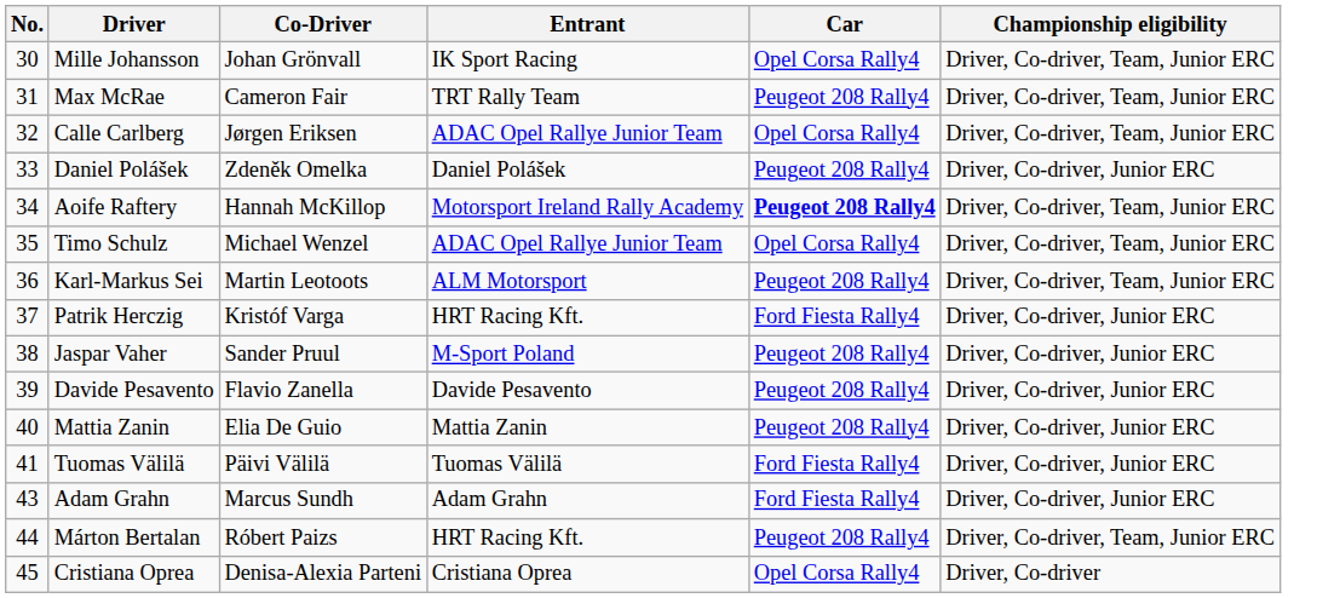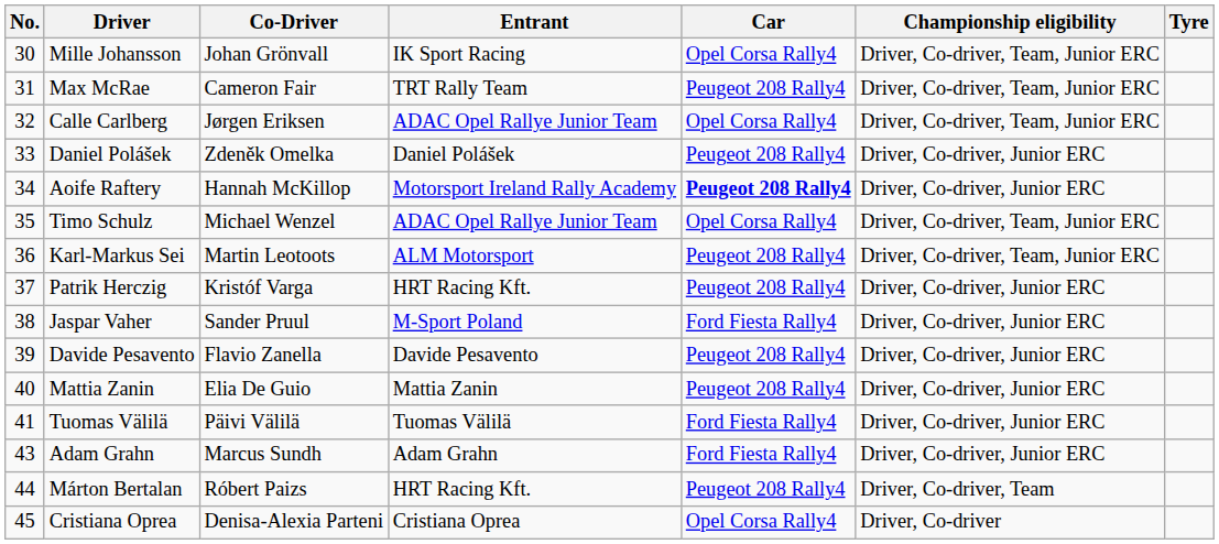 <table class="wikitable" style="font-size: 85%;">
 <tr>
 <th>No.</th>
 <th>Driver</th>
 <th>Co-Driver</th>
 <th>Entrant</th>
 <th>Car</th>
 <th>Championship eligibility</th>
+<th>Tyre</th>
 </tr>
 <tr>
 <td align="center">30</td>
 <td> Mille Johansson</td>
 <td> Johan Grönvall</td>
 <td> IK Sport Racing</td>
 <td><a href='#'>Opel Corsa Rally4</a></td>
 <td>Driver, Co-driver, Team, Junior ERC</td>
+<td align="center"></td>
 </tr>
 <tr>
 <td align="center">31</td>
 <td> Max McRae</td>
 <td> Cameron Fair</td>
 <td> TRT Rally Team</td>
 <td><a href='#'>Peugeot 208 Rally4</a></td>
 <td>Driver, Co-driver, Team, Junior ERC</td>
+<td align="center"></td>
 </tr>
 <tr>
 <td align="center">32</td>
 <td> Calle Carlberg</td>
 <td> Jørgen Eriksen</td>
 <td> <a href='#'>ADAC Opel Rallye Junior Team</a></td>
 <td><a href='#'>Opel Corsa Rally4</a></td>
 <td>Driver, Co-driver, Team, Junior ERC</td>
+<td align="center"></td>
 </tr>
 <tr>
 <td align="center">33</td>
 <td> Daniel Polášek</td>
 <td> Zdeněk Omelka</td>
 <td> Daniel Polášek</td>
 <td><a href='#'>Peugeot 208 Rally4</a></td>
 <td>Driver, Co-driver, Junior ERC</td>
+<td align="center"></td>
 </tr>
 <tr>
 <td align="center">34</td>
 <td> Aoife Raftery</td>
 <td> Hannah McKillop</td>
 <td> <a href='#'>Motorsport Ireland Rally Academy</a></td>
 <td><strong><a href='#'>Peugeot 208 Rally4</a></strong></td>
-<td>Driver, Co-driver, Team, Junior ERC</td>
+<td>Driver, Co-driver, Junior ERC</td>
+<td align="center"></td>
 </tr>
 <tr>
 <td align="center">35</td>
 <td> Timo Schulz</td>
 <td> Michael Wenzel</td>
 <td> <a href='#'>ADAC Opel Rallye Junior Team</a></td>
 <td><a href='#'>Opel Corsa Rally4</a></td>
 <td>Driver, Co-driver, Team, Junior ERC</td>
+<td align="center"></td>
 </tr>
 <tr>
 <td align="center">36</td>
 <td> Karl-Markus Sei</td>
 <td> Martin Leotoots</td>
 <td> <a href='#'>ALM Motorsport</a></td>
 <td><a href='#'>Peugeot 208 Rally4</a></td>
 <td>Driver, Co-driver, Team, Junior ERC</td>
+<td align="center"></td>
 </tr>
 <tr>
 <td align="center">37</td>
 <td> Patrik Herczig</td>
 <td> Kristóf Varga</td>
 <td> HRT Racing Kft.</td>
-<td><a href='#'>Ford Fiesta Rally4</a></td>
+<td><a href='#'>Peugeot 208 Rally4</a></td>
 <td>Driver, Co-driver, Junior ERC</td>
+<td align="center"></td>
 </tr>
 <tr>
 <td align="center">38</td>
 <td> Jaspar Vaher</td>
 <td> Sander Pruul</td>
 <td> <a href='#'>M-Sport Poland</a></td>
-<td><a href='#'>Peugeot 208 Rally4</a></td>
+<td><a href='#'>Ford Fiesta Rally4</a></td>
 <td>Driver, Co-driver, Junior ERC</td>
+<td align="center"></td>
 </tr>
 <tr>
 <td align="center">39</td>
 <td> Davide Pesavento</td>
 <td> Flavio Zanella</td>
 <td> Davide Pesavento</td>
 <td><a href='#'>Peugeot 208 Rally4</a></td>
 <td>Driver, Co-driver, Junior ERC</td>
+<td align="center"></td>
 </tr>
 <tr>
 <td align="center">40</td>
 <td> Mattia Zanin</td>
 <td> Elia De Guio</td>
 <td> Mattia Zanin</td>
 <td><a href='#'>Peugeot 208 Rally4</a></td>
 <td>Driver, Co-driver, Junior ERC</td>
+<td align="center"></td>
 </tr>
 <tr>
 <td align="center">41</td>
 <td> Tuomas Välilä</td>
 <td> Päivi Välilä</td>
 <td> Tuomas Välilä</td>
 <td><a href='#'>Ford Fiesta Rally4</a></td>
 <td>Driver, Co-driver, Junior ERC</td>
+<td align="center"></td>
 </tr>
 <tr>
 <td align="center">43</td>
 <td> Adam Grahn</td>
 <td> Marcus Sundh</td>
 <td> Adam Grahn</td>
 <td><a href='#'>Ford Fiesta Rally4</a></td>
 <td>Driver, Co-driver, Junior ERC</td>
+<td align="center"></td>
 </tr>
 <tr>
 <td align="center">44</td>
 <td> Márton Bertalan</td>
 <td> Róbert Paizs</td>
 <td> HRT Racing Kft.</td>
 <td><a href='#'>Peugeot 208 Rally4</a></td>
-<td>Driver, Co-driver, Team, Junior ERC</td>
+<td>Driver, Co-driver, Team</td>
+<td align="center"></td>
 </tr>
 <tr>
 <td align="center">45</td>
 <td> Cristiana Oprea</td>
 <td> Denisa-Alexia Parteni</td>
 <td> Cristiana Oprea</td>
 <td><a href='#'>Opel Corsa Rally4</a></td>
 <td>Driver, Co-driver</td>
+<td align="center"></td>
 </tr>
 </table>
